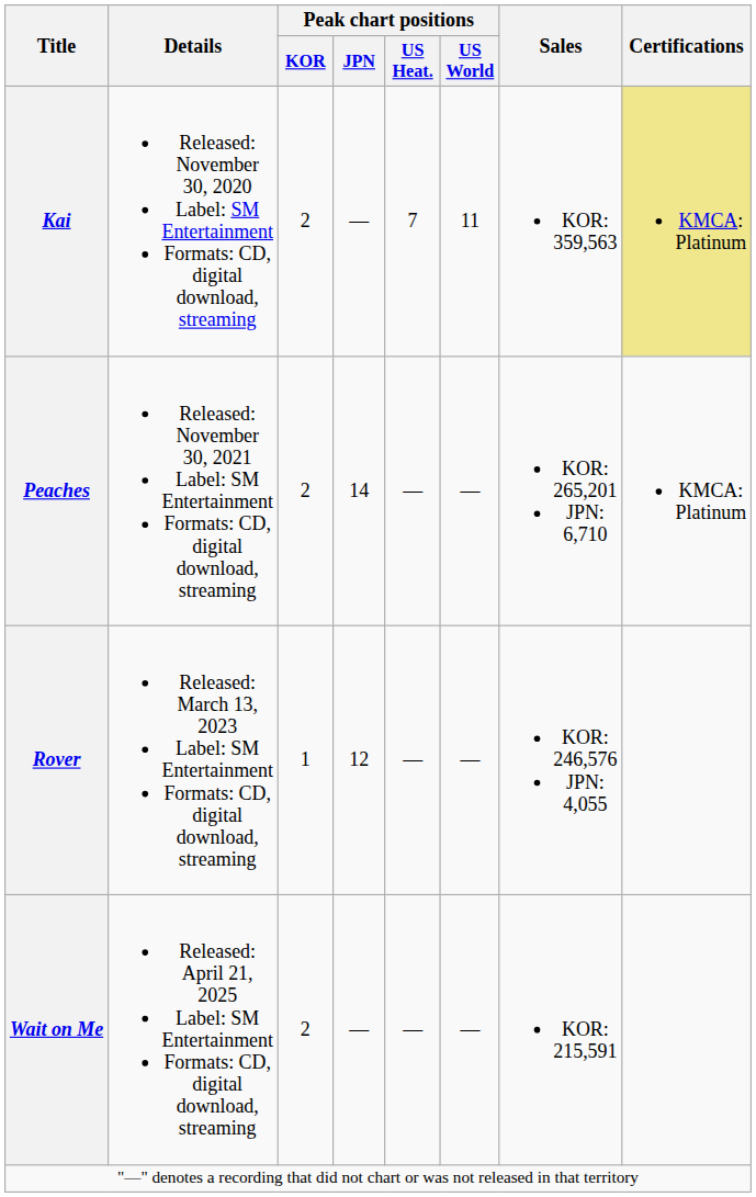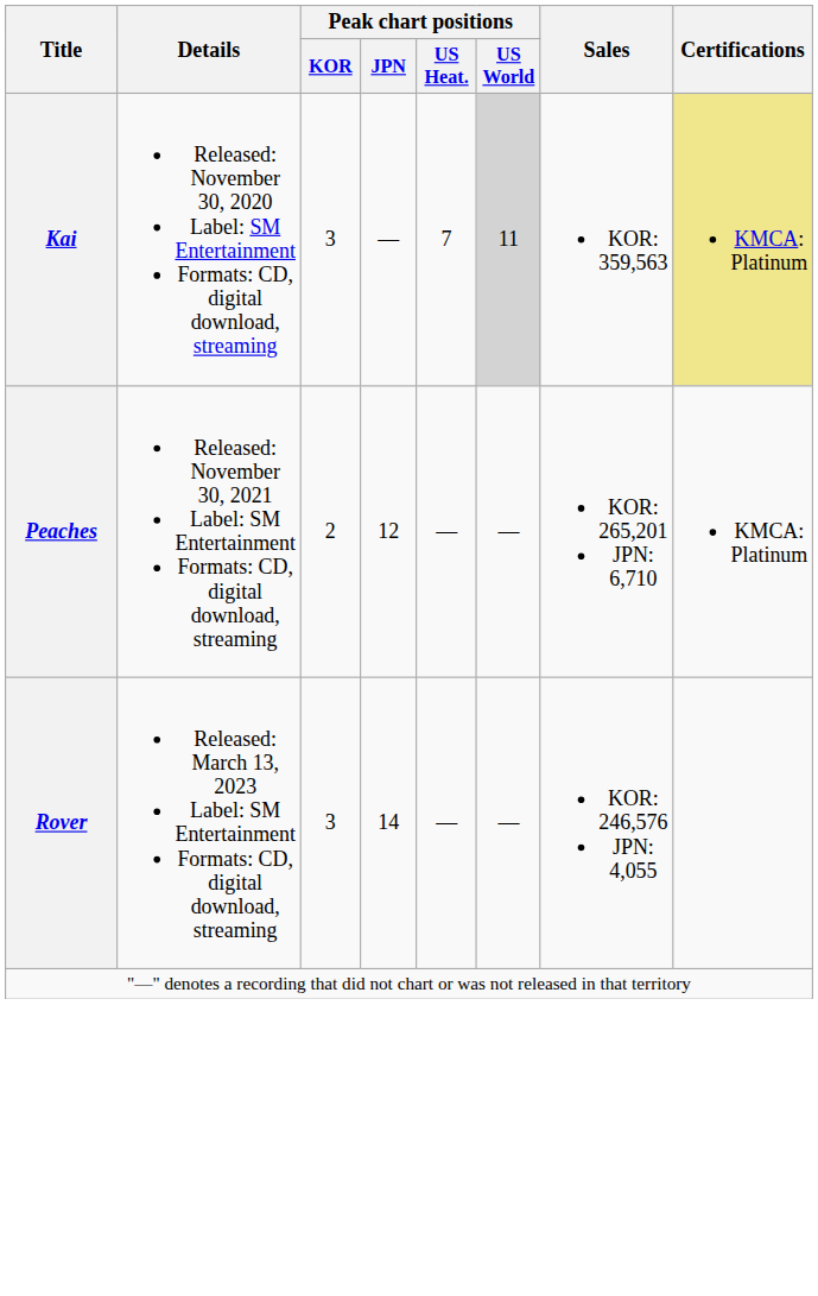 <table class="wikitable plainrowheaders" style="text-align:center">
 <tr>
 <th scope="col" rowspan="2" style="width:6em">Title</th>
 <th scope="col" rowspan="2">Details</th>
 <th scope="col" colspan="4">Peak chart positions</th>
 <th scope="col" rowspan="2">Sales</th>
 <th scope="col" rowspan="2">Certifications</th>
 </tr>
 <tr>
 <th scope="col" style="width:3em;font-size:90%"><a href='#'>KOR</a><br></th>
 <th scope="col" style="width:3em;font-size:90%"><a href='#'>JPN</a><br></th>
 <th scope="col" style="width:3em;font-size:90%"><a href='#'>US<br>Heat.</a><br></th>
 <th scope="col" style="width:3em;font-size:90%"><a href='#'>US<br>World</a><br></th>
 </tr>
 <tr>
 <th scope="row"><em><a href='#'>Kai</a></em></th>
 <td><br><ul><li>Released: November 30, 2020</li><li>Label: <a href='#'>SM Entertainment</a></li><li>Formats: CD, digital download, <a href='#'>streaming</a></li></ul></td>
-<td>2</td>
+<td>3</td>
 <td>—</td>
 <td>7</td>
-<td>11</td>
+<td style="background: lightgrey;">11</td>
 <td><br><ul><li>KOR: 359,563</li></ul></td>
 <td style="background: khaki;"><br><ul><li><a href='#'>KMCA</a>: Platinum</li></ul></td>
 </tr>
 <tr>
 <th scope="row"><em><a href='#'>Peaches</a></em></th>
 <td><br><ul><li>Released: November 30, 2021</li><li>Label: SM Entertainment</li><li>Formats: CD, digital download, streaming</li></ul></td>
 <td>2</td>
-<td>14</td>
+<td>12</td>
 <td>—</td>
 <td>—</td>
 <td><br><ul><li>KOR: 265,201</li><li>JPN: 6,710</li></ul></td>
 <td><br><ul><li>KMCA: Platinum</li></ul></td>
 </tr>
 <tr>
 <th scope="row"><em><a href='#'>Rover</a></em></th>
 <td><br><ul><li>Released: March 13, 2023</li><li>Label: SM Entertainment</li><li>Formats: CD, digital download, streaming</li></ul></td>
-<td>1</td>
-<td>12</td>
+<td>3</td>
+<td>14</td>
 <td>—</td>
 <td>—</td>
 <td><br><ul><li>KOR: 246,576</li><li>JPN: 4,055</li></ul></td>
 <td></td>
 </tr>
 <tr>
-<th scope="row"><em><a href='#'>Wait on Me</a></em></th>
-<td><br><ul><li>Released: April 21, 2025</li><li>Label: SM Entertainment</li><li>Formats: CD, digital download, streaming</li></ul></td>
-<td>2</td>
-<td>—</td>
-<td>—</td>
-<td>—</td>
-<td><br><ul><li>KOR: 215,591</li></ul></td>
-<td></td>
-</tr>
-<tr>
 <td colspan="8" style="font-size:85%">"—" denotes a recording that did not chart or was not released in that territory</td>
 </tr>
 </table>
